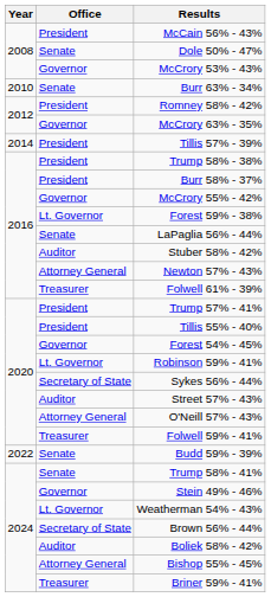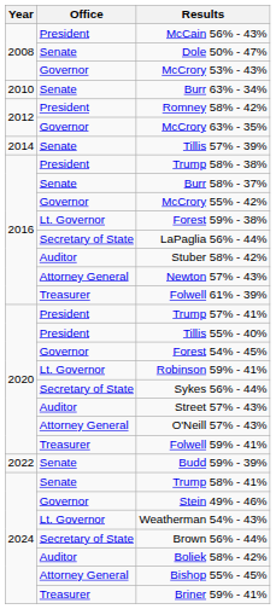 <table class=wikitable>
 <tr>
 <th>Year</th>
 <th>Office</th>
 <th>Results</th>
 </tr>
 <tr>
 <td rowspan=3>2008</td>
 <td><a href='#'>President</a></td>
 <td align="right" ><a href='#'>McCain</a> 56% - 43%</td>
 </tr>
 <tr>
 <td><a href='#'>Senate</a></td>
 <td align="right" ><a href='#'>Dole</a> 50% - 47%</td>
 </tr>
 <tr>
 <td><a href='#'>Governor</a></td>
 <td align="right" ><a href='#'>McCrory</a> 53% - 43%</td>
 </tr>
 <tr>
 <td>2010</td>
 <td><a href='#'>Senate</a></td>
 <td align="right" ><a href='#'>Burr</a> 63% - 34%</td>
 </tr>
 <tr>
 <td rowspan=2>2012</td>
 <td><a href='#'>President</a></td>
 <td align="right" ><a href='#'>Romney</a> 58% - 42%</td>
 </tr>
 <tr>
 <td><a href='#'>Governor</a></td>
 <td align="right" ><a href='#'>McCrory</a> 63% - 35%</td>
 </tr>
 <tr>
 <td>2014</td>
-<td><a href='#'>President</a></td>
+<td><a href='#'>Senate</a></td>
 <td align="right" ><a href='#'>Tillis</a> 57% - 39%</td>
 </tr>
 <tr>
 <td rowspan=8>2016</td>
 <td><a href='#'>President</a></td>
 <td align="right" ><a href='#'>Trump</a> 58% - 38%</td>
 </tr>
 <tr>
-<td><a href='#'>President</a></td>
+<td><a href='#'>Senate</a></td>
 <td align="right" ><a href='#'>Burr</a> 58% - 37%</td>
 </tr>
 <tr>
 <td><a href='#'>Governor</a></td>
 <td align="right" ><a href='#'>McCrory</a> 55% - 42%</td>
 </tr>
 <tr>
 <td><a href='#'>Lt. Governor</a></td>
 <td align="right" ><a href='#'>Forest</a> 59% - 38%</td>
 </tr>
 <tr>
-<td><a href='#'>Senate</a></td>
+<td><a href='#'>Secretary of State</a></td>
 <td align="right" >LaPaglia 56% - 44%</td>
 </tr>
 <tr>
 <td><a href='#'>Auditor</a></td>
 <td align="right" >Stuber 58% - 42%</td>
 </tr>
 <tr>
 <td><a href='#'>Attorney General</a></td>
 <td align="right" ><a href='#'>Newton</a> 57% - 43%</td>
 </tr>
 <tr>
 <td><a href='#'>Treasurer</a></td>
 <td align="right" ><a href='#'>Folwell</a> 61% - 39%</td>
 </tr>
 <tr>
 <td rowspan=8>2020</td>
 <td><a href='#'>President</a></td>
 <td align="right" ><a href='#'>Trump</a> 57% - 41%</td>
 </tr>
 <tr>
 <td><a href='#'>President</a></td>
 <td align="right" ><a href='#'>Tillis</a> 55% - 40%</td>
 </tr>
 <tr>
 <td><a href='#'>Governor</a></td>
 <td align="right" ><a href='#'>Forest</a> 54% - 45%</td>
 </tr>
 <tr>
 <td><a href='#'>Lt. Governor</a></td>
 <td align="right" ><a href='#'>Robinson</a> 59% - 41%</td>
 </tr>
 <tr>
 <td><a href='#'>Secretary of State</a></td>
 <td align="right" >Sykes 56% - 44%</td>
 </tr>
 <tr>
 <td><a href='#'>Auditor</a></td>
 <td align="right" >Street 57% - 43%</td>
 </tr>
 <tr>
 <td><a href='#'>Attorney General</a></td>
 <td align="right" >O'Neill 57% - 43%</td>
 </tr>
 <tr>
 <td><a href='#'>Treasurer</a></td>
 <td align="right" ><a href='#'>Folwell</a> 59% - 41%</td>
 </tr>
 <tr>
 <td>2022</td>
 <td><a href='#'>Senate</a></td>
 <td align="right" ><a href='#'>Budd</a> 59% - 39%</td>
 </tr>
 <tr>
 <td rowspan=7>2024</td>
 <td><a href='#'>Senate</a></td>
 <td align="right" ><a href='#'>Trump</a> 58% - 41%</td>
 </tr>
 <tr>
 <td><a href='#'>Governor</a></td>
 <td align="right" ><a href='#'>Stein</a> 49% - 46%</td>
 </tr>
 <tr>
 <td><a href='#'>Lt. Governor</a></td>
 <td align="right" >Weatherman 54% - 43%</td>
 </tr>
 <tr>
 <td><a href='#'>Secretary of State</a></td>
 <td align="right" >Brown 56% - 44%</td>
 </tr>
 <tr>
 <td><a href='#'>Auditor</a></td>
 <td align="right" ><a href='#'>Boliek</a> 58% - 42%</td>
 </tr>
 <tr>
 <td><a href='#'>Attorney General</a></td>
 <td align="right" ><a href='#'>Bishop</a> 55% - 45%</td>
 </tr>
 <tr>
 <td><a href='#'>Treasurer</a></td>
 <td align="right" ><a href='#'>Briner</a> 59% - 41%</td>
 </tr>
 </table>
